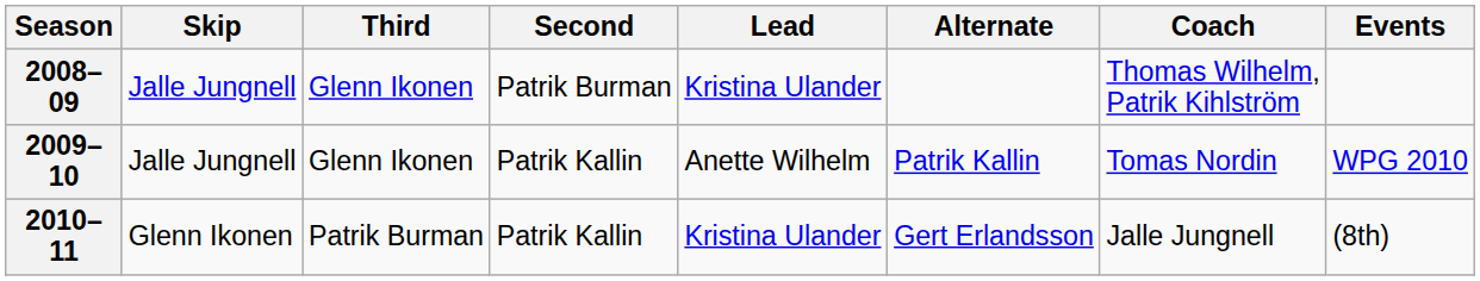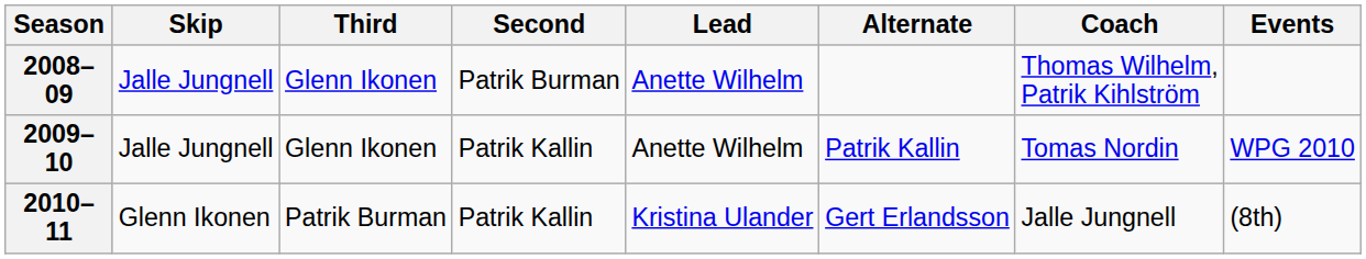 <table class="wikitable">
 <tr>
 <th scope="col" width=60>Season</th>
 <th scope="col">Skip</th>
 <th scope="col">Third</th>
 <th scope="col">Second</th>
 <th scope="col">Lead</th>
 <th scope="col">Alternate</th>
 <th scope="col">Coach</th>
 <th scope="col">Events</th>
 </tr>
 <tr>
 <th scope="row">2008–09</th>
 <td><a href='#'>Jalle Jungnell</a></td>
 <td><a href='#'>Glenn Ikonen</a></td>
 <td>Patrik Burman</td>
-<td><a href='#'>Kristina Ulander</a></td>
+<td><a href='#'>Anette Wilhelm</a></td>
 <td></td>
 <td><a href='#'>Thomas Wilhelm</a>,<br><a href='#'>Patrik Kihlström</a></td>
 <td> </td>
 </tr>
 <tr>
 <th scope="row">2009–10</th>
 <td>Jalle Jungnell</td>
 <td>Glenn Ikonen</td>
 <td>Patrik Kallin</td>
 <td>Anette Wilhelm</td>
 <td><a href='#'>Patrik Kallin</a></td>
 <td><a href='#'>Tomas Nordin</a></td>
 <td><a href='#'>WPG 2010</a> </td>
 </tr>
 <tr>
 <th scope="row">2010–11</th>
 <td>Glenn Ikonen</td>
 <td>Patrik Burman</td>
 <td>Patrik Kallin</td>
 <td><a href='#'>Kristina Ulander</a></td>
 <td><a href='#'>Gert Erlandsson</a></td>
 <td>Jalle Jungnell</td>
 <td> (8th)</td>
 </tr>
 </table>
